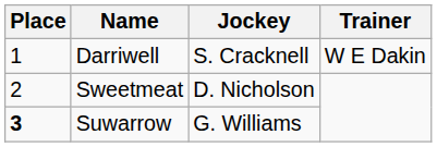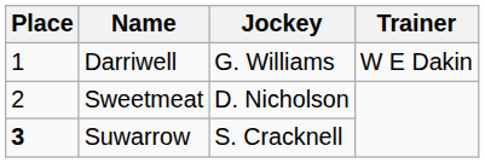 <table class="wikitable">
 <tr>
 <th>Place</th>
 <th>Name</th>
 <th>Jockey</th>
 <th>Trainer</th>
 </tr>
 <tr>
 <td>1</td>
 <td>Darriwell</td>
-<td>S. Cracknell</td>
+<td>G. Williams</td>
 <td>W E Dakin</td>
 </tr>
 <tr>
 <td>2</td>
 <td>Sweetmeat</td>
 <td>D. Nicholson</td>
 </tr>
 <tr>
 <td><strong>3</strong></td>
 <td>Suwarrow</td>
-<td>G. Williams</td>
+<td>S. Cracknell</td>
 </tr>
 </table>
